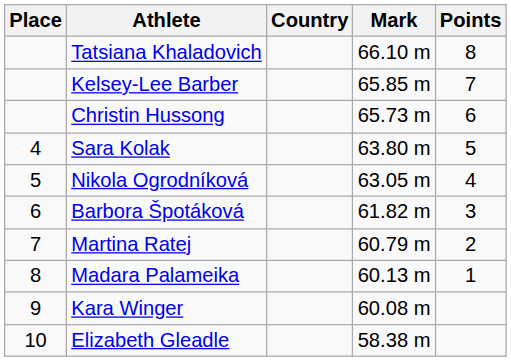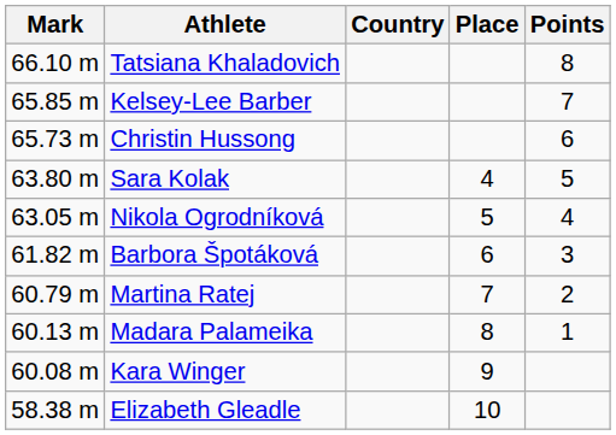 <table class="wikitable">
 <tr>
-<th>Place</th>
+<th>Mark</th>
 <th>Athlete</th>
 <th>Country</th>
-<th>Mark</th>
+<th>Place</th>
 <th>Points</th>
 </tr>
 <tr>
-<td align=center></td>
+<td>66.10 m</td>
 <td><a href='#'>Tatsiana Khaladovich</a></td>
 <td></td>
-<td>66.10 m</td>
+<td align=center></td>
 <td align=center>8</td>
 </tr>
 <tr>
-<td align=center></td>
+<td>65.85 m</td>
 <td><a href='#'>Kelsey-Lee Barber</a></td>
 <td></td>
-<td>65.85 m</td>
+<td align=center></td>
 <td align=center>7</td>
 </tr>
 <tr>
-<td align=center></td>
+<td>65.73 m</td>
 <td><a href='#'>Christin Hussong</a></td>
 <td></td>
-<td>65.73 m</td>
+<td align=center></td>
 <td align=center>6</td>
 </tr>
 <tr>
-<td align=center>4</td>
+<td>63.80 m</td>
 <td><a href='#'>Sara Kolak</a></td>
 <td></td>
-<td>63.80 m</td>
+<td align=center>4</td>
 <td align=center>5</td>
 </tr>
 <tr>
-<td align=center>5</td>
+<td>63.05 m</td>
 <td><a href='#'>Nikola Ogrodníková</a></td>
 <td></td>
-<td>63.05 m</td>
+<td align=center>5</td>
 <td align=center>4</td>
 </tr>
 <tr>
-<td align=center>6</td>
+<td>61.82 m</td>
 <td><a href='#'>Barbora Špotáková</a></td>
 <td></td>
-<td>61.82 m</td>
+<td align=center>6</td>
 <td align=center>3</td>
 </tr>
 <tr>
-<td align=center>7</td>
+<td>60.79 m</td>
 <td><a href='#'>Martina Ratej</a></td>
 <td></td>
-<td>60.79 m</td>
+<td align=center>7</td>
 <td align=center>2</td>
 </tr>
 <tr>
-<td align=center>8</td>
+<td>60.13 m</td>
 <td><a href='#'>Madara Palameika</a></td>
 <td></td>
-<td>60.13 m</td>
+<td align=center>8</td>
 <td align=center>1</td>
 </tr>
 <tr>
-<td align=center>9</td>
+<td>60.08 m</td>
 <td><a href='#'>Kara Winger</a></td>
 <td></td>
-<td>60.08 m</td>
+<td align=center>9</td>
 <td align=center></td>
 </tr>
 <tr>
-<td align=center>10</td>
+<td>58.38 m</td>
 <td><a href='#'>Elizabeth Gleadle</a></td>
 <td></td>
-<td>58.38 m</td>
+<td align=center>10</td>
 <td align=center></td>
 </tr>
 </table>
